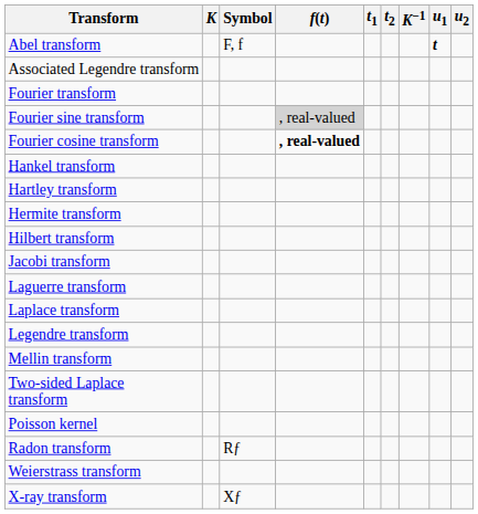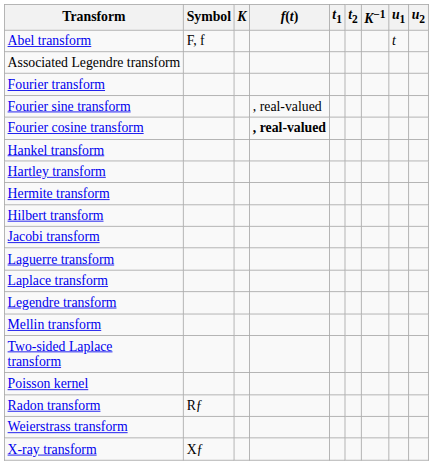 <table class="wikitable">
 <tr>
 <th scope="col">Transform</th>
+<th scope="col">Symbol</th>
 <th scope="col"><em>K</em></th>
-<th scope="col">Symbol</th>
 <th scope="col"><em>f</em>(<em>t</em>)</th>
 <th scope="col"><em>t</em><sub>1</sub></th>
 <th scope="col"><em>t</em><sub>2</sub></th>
 <th scope="col"><em>K</em><sup>−1</sup></th>
 <th scope="col"><em>u</em><sub>1</sub></th>
 <th scope="col"><em>u</em><sub>2</sub></th>
 </tr>
 <tr>
 <td><a href='#'>Abel transform</a></td>
-<td></td>
 <td>F, f</td>
 <td></td>
 <td></td>
 <td></td>
+<td></td>
 <td> </td>
-<td><strong><em>t</em></strong></td>
+<td><em>t</em></td>
 <td></td>
 </tr>
 <tr>
 <td>Associated Legendre transform</td>
 <td></td>
 <td></td>
 <td></td>
 <td></td>
 <td></td>
 <td></td>
 <td></td>
 <td></td>
 </tr>
 <tr>
 <td><a href='#'>Fourier transform</a></td>
 <td></td>
 <td></td>
 <td></td>
 <td></td>
 <td></td>
 <td></td>
 <td></td>
 <td></td>
 </tr>
 <tr>
 <td><a href='#'>Fourier sine transform</a></td>
 <td></td>
 <td></td>
-<td style="background: lightgrey;">, real-valued</td>
+<td>, real-valued</td>
 <td></td>
 <td></td>
 <td></td>
 <td></td>
 <td></td>
 </tr>
 <tr>
 <td><a href='#'>Fourier cosine transform</a></td>
 <td></td>
 <td></td>
 <td><strong>, real-valued</strong></td>
 <td></td>
 <td></td>
 <td></td>
 <td></td>
 <td></td>
 </tr>
 <tr>
 <td><a href='#'>Hankel transform</a></td>
 <td></td>
 <td></td>
 <td></td>
 <td></td>
 <td></td>
 <td></td>
 <td></td>
 <td></td>
 </tr>
 <tr>
 <td><a href='#'>Hartley transform</a></td>
 <td></td>
 <td></td>
 <td></td>
 <td></td>
 <td></td>
 <td></td>
 <td></td>
 <td></td>
 </tr>
 <tr>
 <td><a href='#'>Hermite transform</a></td>
 <td></td>
 <td></td>
 <td></td>
 <td></td>
 <td></td>
 <td></td>
 <td></td>
 <td></td>
 </tr>
 <tr>
 <td><a href='#'>Hilbert transform</a></td>
 <td></td>
 <td></td>
 <td></td>
 <td></td>
 <td></td>
 <td></td>
 <td></td>
 <td></td>
 </tr>
 <tr>
 <td><a href='#'>Jacobi transform</a></td>
 <td></td>
 <td></td>
 <td></td>
 <td></td>
 <td></td>
 <td></td>
 <td></td>
 <td></td>
 </tr>
 <tr>
 <td><a href='#'>Laguerre transform</a></td>
 <td></td>
 <td></td>
 <td></td>
 <td></td>
 <td></td>
 <td></td>
 <td></td>
 <td></td>
 </tr>
 <tr>
 <td><a href='#'>Laplace transform</a></td>
 <td></td>
 <td></td>
 <td></td>
 <td></td>
 <td></td>
 <td></td>
 <td></td>
 <td></td>
 </tr>
 <tr>
 <td><a href='#'>Legendre transform</a></td>
 <td></td>
 <td></td>
 <td></td>
 <td></td>
 <td></td>
 <td></td>
 <td></td>
 <td></td>
 </tr>
 <tr>
 <td><a href='#'>Mellin transform</a></td>
 <td></td>
 <td></td>
 <td></td>
 <td></td>
 <td></td>
 <td></td>
 <td></td>
 <td></td>
 </tr>
 <tr>
 <td><a href='#'>Two-sided Laplace<br>transform</a></td>
 <td></td>
 <td></td>
 <td></td>
 <td></td>
 <td></td>
 <td></td>
 <td></td>
 <td></td>
 </tr>
 <tr>
 <td><a href='#'>Poisson kernel</a></td>
 <td></td>
 <td></td>
 <td></td>
 <td></td>
 <td></td>
 <td></td>
 <td></td>
 <td></td>
 </tr>
 <tr>
 <td><a href='#'>Radon transform</a></td>
+<td>Rƒ</td>
 <td></td>
-<td>Rƒ</td>
 <td></td>
 <td></td>
 <td></td>
 <td></td>
 <td></td>
 <td></td>
 </tr>
 <tr>
 <td><a href='#'>Weierstrass transform</a></td>
 <td></td>
 <td></td>
 <td></td>
 <td></td>
 <td></td>
 <td></td>
 <td></td>
 <td></td>
 </tr>
 <tr>
 <td><a href='#'>X-ray transform</a></td>
+<td>Xƒ</td>
 <td></td>
-<td>Xƒ</td>
 <td></td>
 <td></td>
 <td></td>
 <td></td>
 <td></td>
 <td></td>
 </tr>
 </table>
